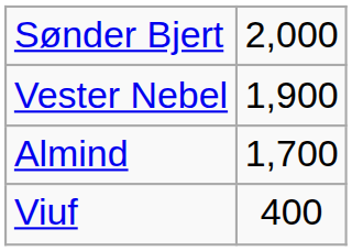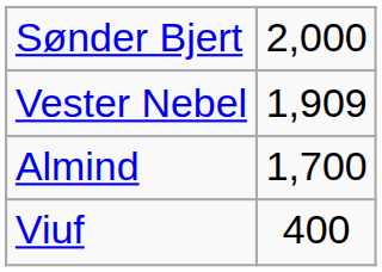 <table class="wikitable" style="float:left; margin-right:1em">
 <tr>
 <td><a href='#'>Sønder Bjert</a></td>
 <td align="center">2,000</td>
 </tr>
 <tr>
 <td><a href='#'>Vester Nebel</a></td>
-<td align="center">1,900</td>
+<td align="center">1,909</td>
 </tr>
 <tr>
 <td><a href='#'>Almind</a></td>
 <td align="center">1,700</td>
 </tr>
 <tr>
 <td><a href='#'>Viuf</a></td>
 <td align="center">400</td>
 </tr>
 </table>
